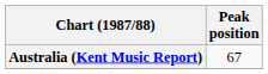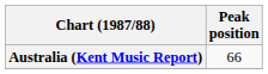 <table class="wikitable sortable plainrowheaders">
 <tr>
 <th scope="col">Chart (1987/88)</th>
 <th scope="col">Peak<br>position</th>
 </tr>
 <tr>
 <th scope="row">Australia (<a href='#'>Kent Music Report</a>)</th>
-<td style="text-align:center;">67</td>
+<td style="text-align:center;">66</td>
 </tr>
 <tr>
 </tr>
 </table>
